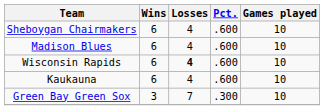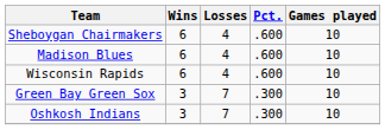 <table class="sortable wikitable" style="text-align:center">
 <tr>
 <th>Team</th>
 <th>Wins</th>
 <th>Losses</th>
 <th><a href='#'>Pct.</a></th>
 <th>Games played</th>
 </tr>
 <tr>
 <td><a href='#'>Sheboygan Chairmakers</a></td>
 <td>6</td>
 <td>4</td>
 <td>.600</td>
 <td>10</td>
 </tr>
 <tr>
 <td><a href='#'>Madison Blues</a></td>
 <td>6</td>
 <td>4</td>
 <td>.600</td>
 <td>10</td>
 </tr>
 <tr>
 <td>Wisconsin Rapids</td>
 <td>6</td>
-<td><strong>4</strong></td>
-<td>.600</td>
-<td>10</td>
-</tr>
-<tr>
-<td>Kaukauna</td>
-<td>6</td>
 <td>4</td>
 <td>.600</td>
 <td>10</td>
 </tr>
 <tr>
 <td><a href='#'>Green Bay Green Sox</a></td>
 <td>3</td>
 <td>7</td>
 <td>.300</td>
 <td>10</td>
 </tr>
 <tr>
+<td><a href='#'>Oshkosh Indians</a></td>
+<td>3</td>
+<td>7</td>
+<td>.300</td>
+<td>10</td>
+</tr>
+<tr>
 </tr>
 </table>
